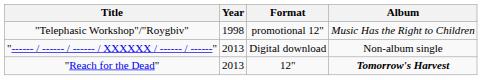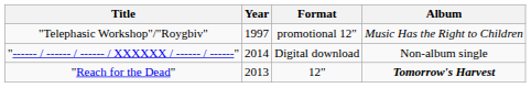 <table class="wikitable plainrowheaders" style="text-align:center;">
 <tr>
 <th>Title</th>
 <th>Year</th>
 <th>Format</th>
 <th>Album</th>
 </tr>
 <tr>
 <td>"Telephasic Workshop"/"Roygbiv"</td>
-<td>1998</td>
+<td>1997</td>
 <td>promotional 12"</td>
 <td><em>Music Has the Right to Children</em></td>
 </tr>
 <tr>
 <td>"<a href='#'>------ / ------ / ------ / XXXXXX / ------ / ------</a>"</td>
-<td>2013</td>
+<td>2014</td>
 <td>Digital download</td>
 <td>Non-album single</td>
 </tr>
 <tr>
 <td>"<a href='#'>Reach for the Dead</a>"</td>
 <td>2013</td>
 <td>12"</td>
 <td><strong><em>Tomorrow's Harvest</em></strong></td>
 </tr>
 </table>
